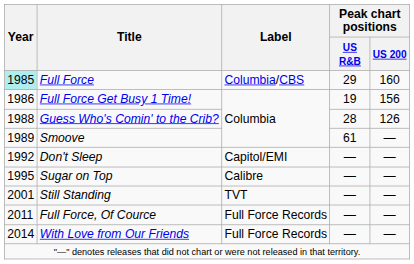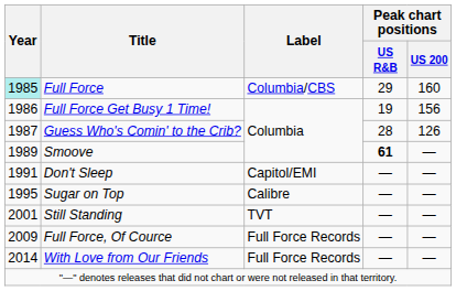 <table class="wikitable">
 <tr>
 <th scope="col" rowspan="2">Year</th>
 <th scope="col" rowspan="2">Title</th>
 <th scope="col" rowspan="2">Label</th>
 <th scope="col" colspan="4">Peak chart positions</th>
 </tr>
 <tr>
 <th style="width:45px;"><small><a href='#'>US R&B</a></small><br></th>
 <th style="width:45px;"><small><a href='#'>US 200</a></small><br></th>
 </tr>
 <tr>
 <td style="background: paleturquoise;">1985</td>
 <td><em><a href='#'>Full Force</a></em></td>
 <td><a href='#'>Columbia</a>/<a href='#'>CBS</a></td>
 <td align=center>29</td>
 <td align=center>160</td>
 </tr>
 <tr>
 <td>1986</td>
 <td><em><a href='#'>Full Force Get Busy 1 Time!</a></em></td>
 <td rowspan="3">Columbia</td>
 <td align=center>19</td>
 <td align=center>156</td>
 </tr>
 <tr>
-<td>1988</td>
+<td>1987</td>
 <td><em><a href='#'>Guess Who's Comin' to the Crib?</a></em></td>
 <td align=center>28</td>
 <td align=center>126</td>
 </tr>
 <tr>
 <td>1989</td>
 <td><em>Smoove</em></td>
-<td align=center>61</td>
+<td align=center><strong>61</strong></td>
 <td align=center>—</td>
 </tr>
 <tr>
-<td>1992</td>
+<td>1991</td>
 <td><em>Don't Sleep</em></td>
 <td>Capitol/EMI</td>
 <td align=center>—</td>
 <td align=center>—</td>
 </tr>
 <tr>
 <td>1995</td>
 <td><em>Sugar on Top</em></td>
 <td>Calibre</td>
 <td align=center>—</td>
 <td align=center>—</td>
 </tr>
 <tr>
 <td>2001</td>
 <td><em>Still Standing</em></td>
 <td>TVT</td>
 <td align=center>—</td>
 <td align=center>—</td>
 </tr>
 <tr>
-<td>2011</td>
+<td>2009</td>
 <td><em>Full Force, Of Cource</em></td>
 <td>Full Force Records</td>
 <td align=center>—</td>
 <td align=center>—</td>
 </tr>
 <tr>
 <td>2014</td>
 <td><em><a href='#'>With Love from Our Friends</a></em></td>
 <td>Full Force Records</td>
 <td align=center>—</td>
 <td align=center>—</td>
 </tr>
 <tr>
 <td colspan="5" style="text-align:center; font-size:9pt;">"—" denotes releases that did not chart or were not released in that territory.</td>
 </tr>
 </table>
